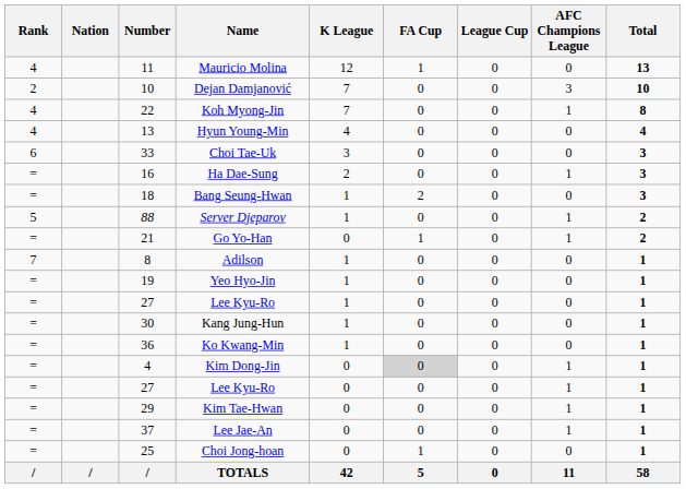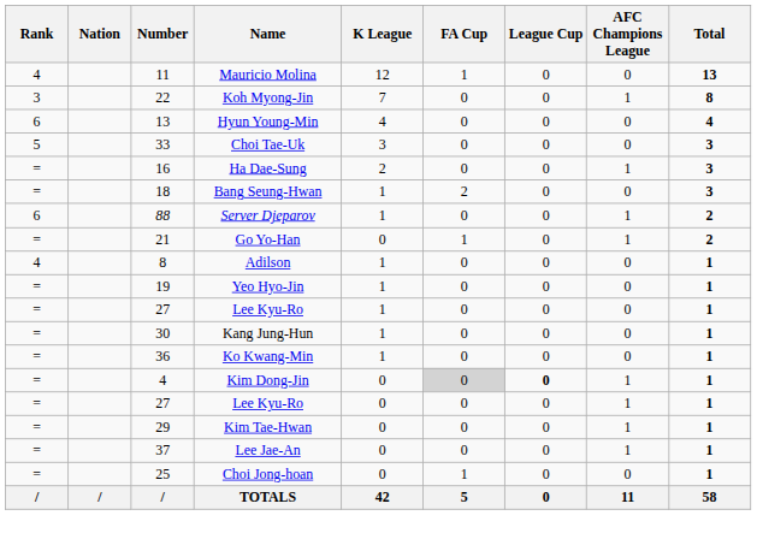 <table class="sortable wikitable" style="font-size: 95%; text-align: center;">
 <tr>
 <th width=60>Rank</th>
 <th width=60>Nation</th>
 <th width=60>Number</th>
 <th width=150>Name</th>
 <th width=80>K League</th>
 <th width=80>FA Cup</th>
 <th width=80>League Cup</th>
 <th width=80>AFC Champions League</th>
 <th width=80>Total</th>
 </tr>
 <tr>
 <td>4</td>
 <td></td>
 <td>11</td>
 <td><a href='#'>Mauricio Molina</a></td>
 <td>12</td>
 <td>1</td>
 <td>0</td>
 <td>0</td>
 <td><strong>13</strong></td>
 </tr>
 <tr>
-<td>2</td>
-<td></td>
-<td>10</td>
-<td><a href='#'>Dejan Damjanović</a></td>
-<td>7</td>
-<td>0</td>
-<td>0</td>
 <td>3</td>
-<td><strong>10</strong></td>
-</tr>
-<tr>
-<td>4</td>
 <td></td>
 <td>22</td>
 <td><a href='#'>Koh Myong-Jin</a></td>
 <td>7</td>
 <td>0</td>
 <td>0</td>
 <td>1</td>
 <td><strong>8</strong></td>
 </tr>
 <tr>
-<td>4</td>
+<td>6</td>
 <td></td>
 <td>13</td>
 <td><a href='#'>Hyun Young-Min</a></td>
 <td>4</td>
 <td>0</td>
 <td>0</td>
 <td>0</td>
 <td><strong>4</strong></td>
 </tr>
 <tr>
-<td>6</td>
+<td>5</td>
 <td></td>
 <td>33</td>
 <td><a href='#'>Choi Tae-Uk</a></td>
 <td>3</td>
 <td>0</td>
 <td>0</td>
 <td>0</td>
 <td><strong>3</strong></td>
 </tr>
 <tr>
 <td>=</td>
 <td></td>
 <td>16</td>
 <td><a href='#'>Ha Dae-Sung</a></td>
 <td>2</td>
 <td>0</td>
 <td>0</td>
 <td>1</td>
 <td><strong>3</strong></td>
 </tr>
 <tr>
 <td>=</td>
 <td></td>
 <td>18</td>
 <td><a href='#'>Bang Seung-Hwan</a></td>
 <td>1</td>
 <td>2</td>
 <td>0</td>
 <td>0</td>
 <td><strong>3</strong></td>
 </tr>
 <tr>
-<td>5</td>
+<td>6</td>
 <td></td>
 <td><em>88</em></td>
 <td><em><a href='#'>Server Djeparov</a></em></td>
 <td>1</td>
 <td>0</td>
 <td>0</td>
 <td>1</td>
 <td><strong>2</strong></td>
 </tr>
 <tr>
 <td>=</td>
 <td></td>
 <td>21</td>
 <td><a href='#'>Go Yo-Han</a></td>
 <td>0</td>
 <td>1</td>
 <td>0</td>
 <td>1</td>
 <td><strong>2</strong></td>
 </tr>
 <tr>
-<td>7</td>
+<td>4</td>
 <td></td>
 <td>8</td>
 <td><a href='#'>Adilson</a></td>
 <td>1</td>
 <td>0</td>
 <td>0</td>
 <td>0</td>
 <td><strong>1</strong></td>
 </tr>
 <tr>
 <td>=</td>
 <td></td>
 <td>19</td>
 <td><a href='#'>Yeo Hyo-Jin</a></td>
 <td>1</td>
 <td>0</td>
 <td>0</td>
 <td>0</td>
 <td><strong>1</strong></td>
 </tr>
 <tr>
 <td>=</td>
 <td></td>
 <td>27</td>
 <td><a href='#'>Lee Kyu-Ro</a></td>
 <td>1</td>
 <td>0</td>
 <td>0</td>
 <td>0</td>
 <td><strong>1</strong></td>
 </tr>
 <tr>
 <td>=</td>
 <td></td>
 <td>30</td>
 <td>Kang Jung-Hun</td>
 <td>1</td>
 <td>0</td>
 <td>0</td>
 <td>0</td>
 <td><strong>1</strong></td>
 </tr>
 <tr>
 <td>=</td>
 <td></td>
 <td>36</td>
 <td><a href='#'>Ko Kwang-Min</a></td>
 <td>1</td>
 <td>0</td>
 <td>0</td>
 <td>0</td>
 <td><strong>1</strong></td>
 </tr>
 <tr>
 <td>=</td>
 <td></td>
 <td>4</td>
 <td><a href='#'>Kim Dong-Jin</a></td>
 <td>0</td>
 <td style="background: lightgrey;">0</td>
-<td>0</td>
+<td><strong>0</strong></td>
 <td>1</td>
 <td><strong>1</strong></td>
 </tr>
 <tr>
 <td>=</td>
 <td></td>
 <td>27</td>
 <td><a href='#'>Lee Kyu-Ro</a></td>
 <td>0</td>
 <td>0</td>
 <td>0</td>
 <td>1</td>
 <td><strong>1</strong></td>
 </tr>
 <tr>
 <td>=</td>
 <td></td>
 <td>29</td>
 <td><a href='#'>Kim Tae-Hwan</a></td>
 <td>0</td>
 <td>0</td>
 <td>0</td>
 <td>1</td>
 <td><strong>1</strong></td>
 </tr>
 <tr>
 <td>=</td>
 <td></td>
 <td>37</td>
 <td><a href='#'>Lee Jae-An</a></td>
 <td>0</td>
 <td>0</td>
 <td>0</td>
 <td>1</td>
 <td><strong>1</strong></td>
 </tr>
 <tr>
 <td>=</td>
 <td></td>
 <td>25</td>
 <td><a href='#'>Choi Jong-hoan</a></td>
 <td>0</td>
 <td>1</td>
 <td>0</td>
 <td>0</td>
 <td><strong>1</strong></td>
 </tr>
 <tr>
 <th>/</th>
 <th>/</th>
 <th>/</th>
 <th>TOTALS</th>
 <th>42</th>
 <th>5</th>
 <th>0</th>
 <th>11</th>
 <th>58</th>
 </tr>
 </table>
